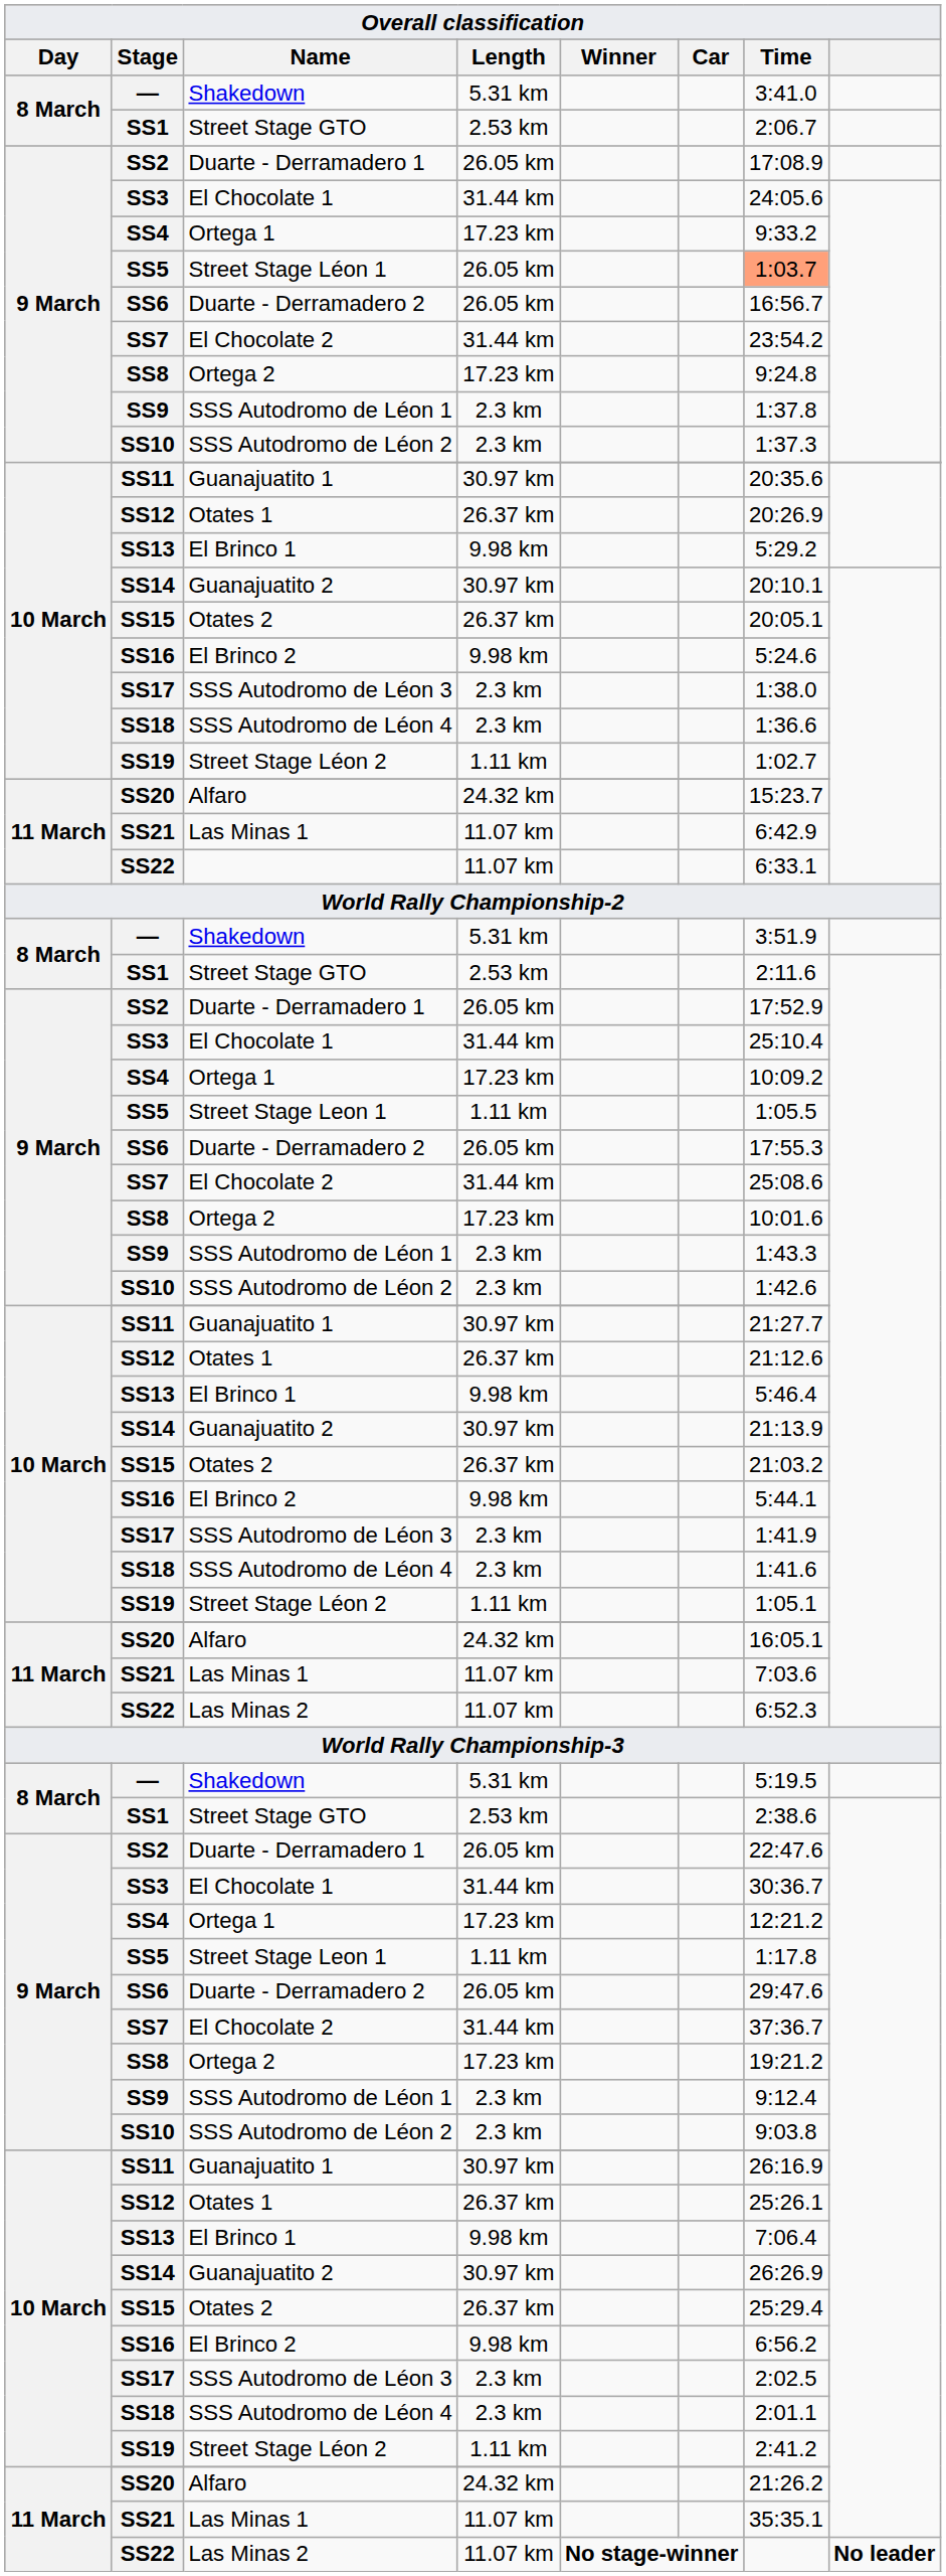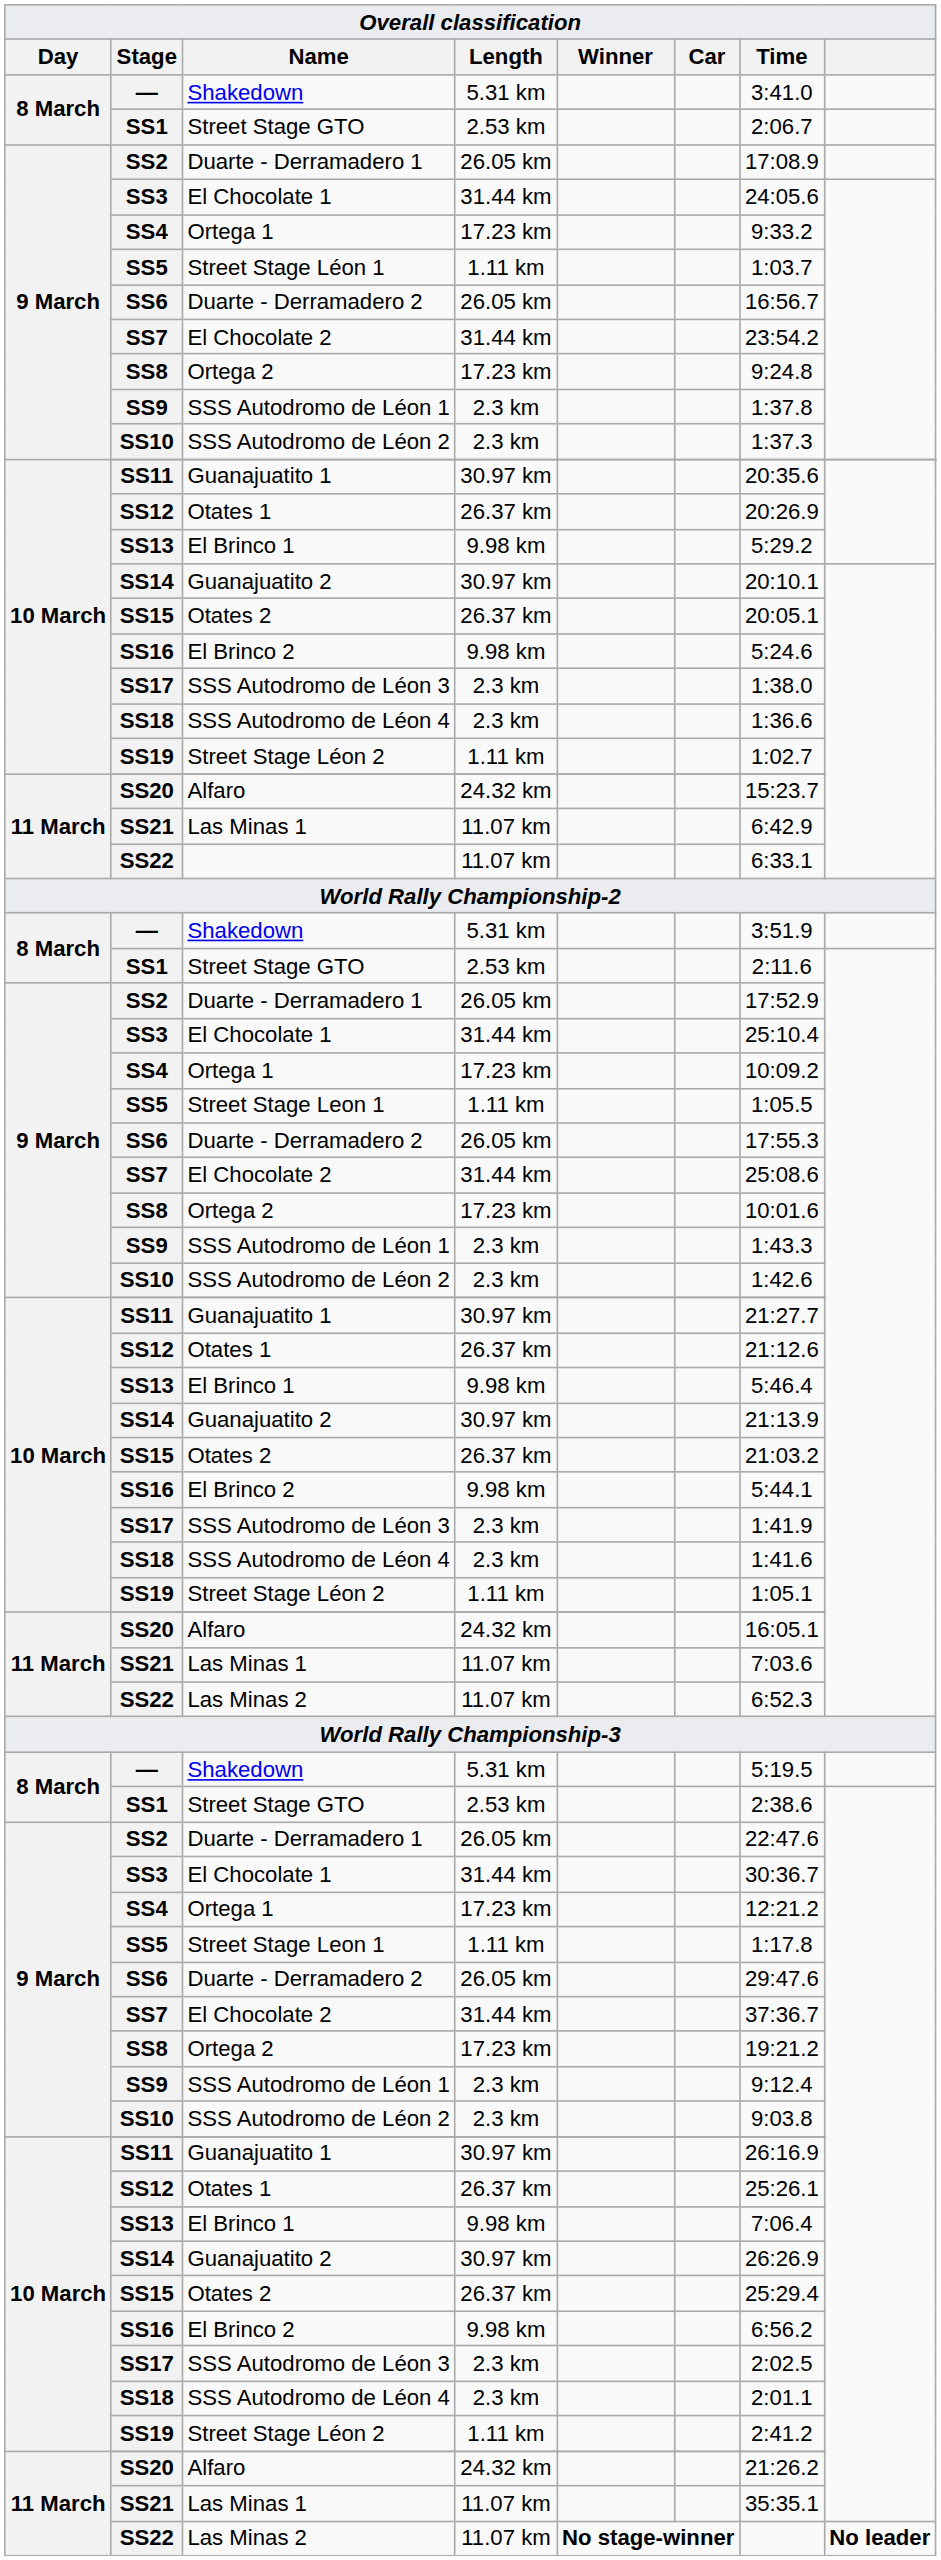 <table class="wikitable" style="font-size: 85%;">
 <tr>
 <td style="background-color:#EAECF0; text-align:center" colspan="8"><strong><em>Overall classification</em></strong></td>
 </tr>
 <tr>
 <th>Day</th>
 <th>Stage</th>
 <th>Name</th>
 <th>Length</th>
 <th>Winner</th>
 <th>Car</th>
 <th>Time</th>
 <th></th>
 </tr>
 <tr>
 <th rowspan="2">8 March</th>
 <th>—</th>
 <td><a href='#'>Shakedown</a></td>
 <td align="center">5.31 km</td>
 <td></td>
 <td></td>
 <td align="center">3:41.0</td>
 <td></td>
 </tr>
 <tr>
 <th>SS1</th>
 <td>Street Stage GTO</td>
 <td align="center">2.53 km</td>
 <td></td>
 <td></td>
 <td align="center">2:06.7</td>
 <td></td>
 </tr>
 <tr>
 <th rowspan="9">9 March</th>
 <th>SS2</th>
 <td>Duarte - Derramadero 1</td>
 <td align="center">26.05 km</td>
 <td></td>
 <td></td>
 <td align="center">17:08.9</td>
 <td></td>
 </tr>
 <tr>
 <th>SS3</th>
 <td>El Chocolate 1</td>
 <td align="center">31.44 km</td>
 <td></td>
 <td></td>
 <td align="center">24:05.6</td>
 <td rowspan="8"></td>
 </tr>
 <tr>
 <th>SS4</th>
 <td>Ortega 1</td>
 <td align="center">17.23 km</td>
 <td></td>
 <td></td>
 <td align="center">9:33.2</td>
 </tr>
 <tr>
 <th>SS5</th>
 <td>Street Stage Léon 1</td>
-<td align="center">26.05 km</td>
+<td align="center">1.11 km</td>
 <td></td>
 <td></td>
-<td align="center" style="background: lightsalmon;">1:03.7</td>
+<td align="center">1:03.7</td>
 </tr>
 <tr>
 <th>SS6</th>
 <td>Duarte - Derramadero 2</td>
 <td align="center">26.05 km</td>
 <td></td>
 <td></td>
 <td align="center">16:56.7</td>
 </tr>
 <tr>
 <th>SS7</th>
 <td>El Chocolate 2</td>
 <td align="center">31.44 km</td>
 <td></td>
 <td></td>
 <td align="center">23:54.2</td>
 </tr>
 <tr>
 <th>SS8</th>
 <td>Ortega 2</td>
 <td align="center">17.23 km</td>
 <td></td>
 <td></td>
 <td align="center">9:24.8</td>
 </tr>
 <tr>
 <th>SS9</th>
 <td>SSS Autodromo de Léon 1</td>
 <td align="center">2.3 km</td>
 <td></td>
 <td></td>
 <td align="center">1:37.8</td>
 </tr>
 <tr>
 <th>SS10</th>
 <td>SSS Autodromo de Léon 2</td>
 <td align="center">2.3 km</td>
 <td></td>
 <td></td>
 <td align="center">1:37.3</td>
 </tr>
 <tr>
 <th rowspan="10">10 March</th>
 </tr>
 <tr>
 <th>SS11</th>
 <td>Guanajuatito 1</td>
 <td align="center">30.97 km</td>
 <td></td>
 <td></td>
 <td align="center">20:35.6</td>
 <td rowspan="3"></td>
 </tr>
 <tr>
 <th>SS12</th>
 <td>Otates 1</td>
 <td align="center">26.37 km</td>
 <td></td>
 <td></td>
 <td align="center">20:26.9</td>
 </tr>
 <tr>
 <th>SS13</th>
 <td>El Brinco 1</td>
 <td align="center">9.98 km</td>
 <td></td>
 <td></td>
 <td align="center">5:29.2</td>
 </tr>
 <tr>
 <th>SS14</th>
 <td>Guanajuatito 2</td>
 <td align="center">30.97 km</td>
 <td></td>
 <td></td>
 <td align="center">20:10.1</td>
 <td rowspan="10"></td>
 </tr>
 <tr>
 <th>SS15</th>
 <td>Otates 2</td>
 <td align="center">26.37 km</td>
 <td></td>
 <td></td>
 <td align="center">20:05.1</td>
 </tr>
 <tr>
 <th>SS16</th>
 <td>El Brinco 2</td>
 <td align="center">9.98 km</td>
 <td></td>
 <td></td>
 <td align="center">5:24.6</td>
 </tr>
 <tr>
 <th>SS17</th>
 <td>SSS Autodromo de Léon 3</td>
 <td align="center">2.3 km</td>
 <td></td>
 <td></td>
 <td align="center">1:38.0</td>
 </tr>
 <tr>
 <th>SS18</th>
 <td>SSS Autodromo de Léon 4</td>
 <td align="center">2.3 km</td>
 <td></td>
 <td></td>
 <td align="center">1:36.6</td>
 </tr>
 <tr>
 <th>SS19</th>
 <td>Street Stage Léon 2</td>
 <td align="center">1.11 km</td>
 <td></td>
 <td></td>
 <td align="center">1:02.7</td>
 </tr>
 <tr>
 <th rowspan="4">11 March</th>
 </tr>
 <tr>
 <th>SS20</th>
 <td>Alfaro</td>
 <td align="center">24.32 km</td>
 <td></td>
 <td></td>
 <td align="center">15:23.7</td>
 </tr>
 <tr>
 <th>SS21</th>
 <td>Las Minas 1</td>
 <td align="center">11.07 km</td>
 <td></td>
 <td></td>
 <td align="center">6:42.9</td>
 </tr>
 <tr>
 <th>SS22</th>
 <td></td>
 <td align="center">11.07 km</td>
 <td></td>
 <td></td>
 <td align="center">6:33.1</td>
 </tr>
 <tr>
 <td style="background-color:#EAECF0; text-align:center" colspan="8"><strong><em>World Rally Championship-2</em></strong></td>
 </tr>
 <tr>
 <th rowspan="2">8 March</th>
 <th>—</th>
 <td><a href='#'>Shakedown</a></td>
 <td align="center">5.31 km</td>
 <td></td>
 <td></td>
 <td align="center">3:51.9</td>
 <td></td>
 </tr>
 <tr>
 <th>SS1</th>
 <td>Street Stage GTO</td>
 <td align="center">2.53 km</td>
 <td></td>
 <td></td>
 <td align="center">2:11.6</td>
 <td rowspan="24"></td>
 </tr>
 <tr>
 <th rowspan="9">9 March</th>
 <th>SS2</th>
 <td>Duarte - Derramadero 1</td>
 <td align="center">26.05 km</td>
 <td></td>
 <td></td>
 <td align="center">17:52.9</td>
 </tr>
 <tr>
 <th>SS3</th>
 <td>El Chocolate 1</td>
 <td align="center">31.44 km</td>
 <td></td>
 <td></td>
 <td align="center">25:10.4</td>
 </tr>
 <tr>
 <th>SS4</th>
 <td>Ortega 1</td>
 <td align="center">17.23 km</td>
 <td></td>
 <td></td>
 <td align="center">10:09.2</td>
 </tr>
 <tr>
 <th>SS5</th>
 <td>Street Stage Leon 1</td>
 <td align="center">1.11 km</td>
 <td></td>
 <td></td>
 <td align="center">1:05.5</td>
 </tr>
 <tr>
 <th>SS6</th>
 <td>Duarte - Derramadero 2</td>
 <td align="center">26.05 km</td>
 <td></td>
 <td></td>
 <td align="center">17:55.3</td>
 </tr>
 <tr>
 <th>SS7</th>
 <td>El Chocolate 2</td>
 <td align="center">31.44 km</td>
 <td></td>
 <td></td>
 <td align="center">25:08.6</td>
 </tr>
 <tr>
 <th>SS8</th>
 <td>Ortega 2</td>
 <td align="center">17.23 km</td>
 <td></td>
 <td></td>
 <td align="center">10:01.6</td>
 </tr>
 <tr>
 <th>SS9</th>
 <td>SSS Autodromo de Léon 1</td>
 <td align="center">2.3 km</td>
 <td></td>
 <td></td>
 <td align="center">1:43.3</td>
 </tr>
 <tr>
 <th>SS10</th>
 <td>SSS Autodromo de Léon 2</td>
 <td align="center">2.3 km</td>
 <td></td>
 <td></td>
 <td align="center">1:42.6</td>
 </tr>
 <tr>
 <th rowspan="10">10 March</th>
 </tr>
 <tr>
 <th>SS11</th>
 <td>Guanajuatito 1</td>
 <td align="center">30.97 km</td>
 <td></td>
 <td></td>
 <td align="center">21:27.7</td>
 </tr>
 <tr>
 <th>SS12</th>
 <td>Otates 1</td>
 <td align="center">26.37 km</td>
 <td></td>
 <td></td>
 <td align="center">21:12.6</td>
 </tr>
 <tr>
 <th>SS13</th>
 <td>El Brinco 1</td>
 <td align="center">9.98 km</td>
 <td></td>
 <td></td>
 <td align="center">5:46.4</td>
 </tr>
 <tr>
 <th>SS14</th>
 <td>Guanajuatito 2</td>
 <td align="center">30.97 km</td>
 <td></td>
 <td></td>
 <td align="center">21:13.9</td>
 </tr>
 <tr>
 <th>SS15</th>
 <td>Otates 2</td>
 <td align="center">26.37 km</td>
 <td></td>
 <td></td>
 <td align="center">21:03.2</td>
 </tr>
 <tr>
 <th>SS16</th>
 <td>El Brinco 2</td>
 <td align="center">9.98 km</td>
 <td></td>
 <td></td>
 <td align="center">5:44.1</td>
 </tr>
 <tr>
 <th>SS17</th>
 <td>SSS Autodromo de Léon 3</td>
 <td align="center">2.3 km</td>
 <td></td>
 <td></td>
 <td align="center">1:41.9</td>
 </tr>
 <tr>
 <th>SS18</th>
 <td>SSS Autodromo de Léon 4</td>
 <td align="center">2.3 km</td>
 <td></td>
 <td></td>
 <td align="center">1:41.6</td>
 </tr>
 <tr>
 <th>SS19</th>
 <td>Street Stage Léon 2</td>
 <td align="center">1.11 km</td>
 <td></td>
 <td></td>
 <td align="center">1:05.1</td>
 </tr>
 <tr>
 <th rowspan="4">11 March</th>
 </tr>
 <tr>
 <th>SS20</th>
 <td>Alfaro</td>
 <td align="center">24.32 km</td>
 <td></td>
 <td></td>
 <td align="center">16:05.1</td>
 </tr>
 <tr>
 <th>SS21</th>
 <td>Las Minas 1</td>
 <td align="center">11.07 km</td>
 <td></td>
 <td></td>
 <td align="center">7:03.6</td>
 </tr>
 <tr>
 <th>SS22</th>
 <td>Las Minas 2</td>
 <td align="center">11.07 km</td>
 <td></td>
 <td></td>
 <td align="center">6:52.3</td>
 </tr>
 <tr>
 <td style="background-color:#EAECF0; text-align:center" colspan="8"><strong><em>World Rally Championship-3</em></strong></td>
 </tr>
 <tr>
 <th rowspan="2">8 March</th>
 <th>—</th>
 <td><a href='#'>Shakedown</a></td>
 <td align="center">5.31 km</td>
 <td></td>
 <td></td>
 <td align="center">5:19.5</td>
 <td></td>
 </tr>
 <tr>
 <th>SS1</th>
 <td>Street Stage GTO</td>
 <td align="center">2.53 km</td>
 <td></td>
 <td></td>
 <td align="center">2:38.6</td>
 <td rowspan="23"></td>
 </tr>
 <tr>
 <th rowspan="9">9 March</th>
 <th>SS2</th>
 <td>Duarte - Derramadero 1</td>
 <td align="center">26.05 km</td>
 <td></td>
 <td></td>
 <td align="center">22:47.6</td>
 </tr>
 <tr>
 <th>SS3</th>
 <td>El Chocolate 1</td>
 <td align="center">31.44 km</td>
 <td></td>
 <td></td>
 <td align="center">30:36.7</td>
 </tr>
 <tr>
 <th>SS4</th>
 <td>Ortega 1</td>
 <td align="center">17.23 km</td>
 <td></td>
 <td></td>
 <td align="center">12:21.2</td>
 </tr>
 <tr>
 <th>SS5</th>
 <td>Street Stage Leon 1</td>
 <td align="center">1.11 km</td>
 <td></td>
 <td></td>
 <td align="center">1:17.8</td>
 </tr>
 <tr>
 <th>SS6</th>
 <td>Duarte - Derramadero 2</td>
 <td align="center">26.05 km</td>
 <td></td>
 <td></td>
 <td align="center">29:47.6</td>
 </tr>
 <tr>
 <th>SS7</th>
 <td>El Chocolate 2</td>
 <td align="center">31.44 km</td>
 <td></td>
 <td></td>
 <td align="center">37:36.7</td>
 </tr>
 <tr>
 <th>SS8</th>
 <td>Ortega 2</td>
 <td align="center">17.23 km</td>
 <td></td>
 <td></td>
 <td align="center">19:21.2</td>
 </tr>
 <tr>
 <th>SS9</th>
 <td>SSS Autodromo de Léon 1</td>
 <td align="center">2.3 km</td>
 <td></td>
 <td></td>
 <td align="center">9:12.4</td>
 </tr>
 <tr>
 <th>SS10</th>
 <td>SSS Autodromo de Léon 2</td>
 <td align="center">2.3 km</td>
 <td></td>
 <td></td>
 <td align="center">9:03.8</td>
 </tr>
 <tr>
 <th rowspan="10">10 March</th>
 </tr>
 <tr>
 <th>SS11</th>
 <td>Guanajuatito 1</td>
 <td align="center">30.97 km</td>
 <td></td>
 <td></td>
 <td align="center">26:16.9</td>
 </tr>
 <tr>
 <th>SS12</th>
 <td>Otates 1</td>
 <td align="center">26.37 km</td>
 <td></td>
 <td></td>
 <td align="center">25:26.1</td>
 </tr>
 <tr>
 <th>SS13</th>
 <td>El Brinco 1</td>
 <td align="center">9.98 km</td>
 <td></td>
 <td></td>
 <td align="center">7:06.4</td>
 </tr>
 <tr>
 <th>SS14</th>
 <td>Guanajuatito 2</td>
 <td align="center">30.97 km</td>
 <td></td>
 <td></td>
 <td align="center">26:26.9</td>
 </tr>
 <tr>
 <th>SS15</th>
 <td>Otates 2</td>
 <td align="center">26.37 km</td>
 <td></td>
 <td></td>
 <td align="center">25:29.4</td>
 </tr>
 <tr>
 <th>SS16</th>
 <td>El Brinco 2</td>
 <td align="center">9.98 km</td>
 <td></td>
 <td></td>
 <td align="center">6:56.2</td>
 </tr>
 <tr>
 <th>SS17</th>
 <td>SSS Autodromo de Léon 3</td>
 <td align="center">2.3 km</td>
 <td></td>
 <td></td>
 <td align="center">2:02.5</td>
 </tr>
 <tr>
 <th>SS18</th>
 <td>SSS Autodromo de Léon 4</td>
 <td align="center">2.3 km</td>
 <td></td>
 <td></td>
 <td align="center">2:01.1</td>
 </tr>
 <tr>
 <th>SS19</th>
 <td>Street Stage Léon 2</td>
 <td align="center">1.11 km</td>
 <td></td>
 <td></td>
 <td align="center">2:41.2</td>
 </tr>
 <tr>
 <th rowspan="4">11 March</th>
 </tr>
 <tr>
 <th>SS20</th>
 <td>Alfaro</td>
 <td align="center">24.32 km</td>
 <td></td>
 <td></td>
 <td align="center">21:26.2</td>
 </tr>
 <tr>
 <th>SS21</th>
 <td>Las Minas 1</td>
 <td align="center">11.07 km</td>
 <td></td>
 <td></td>
 <td align="center">35:35.1</td>
 </tr>
 <tr>
 <th>SS22</th>
 <td>Las Minas 2</td>
 <td align="center">11.07 km</td>
 <td colspan="2" align="center"><strong>No stage-winner</strong></td>
 <td></td>
 <td align="center"><strong>No leader</strong></td>
 </tr>
 </table>
